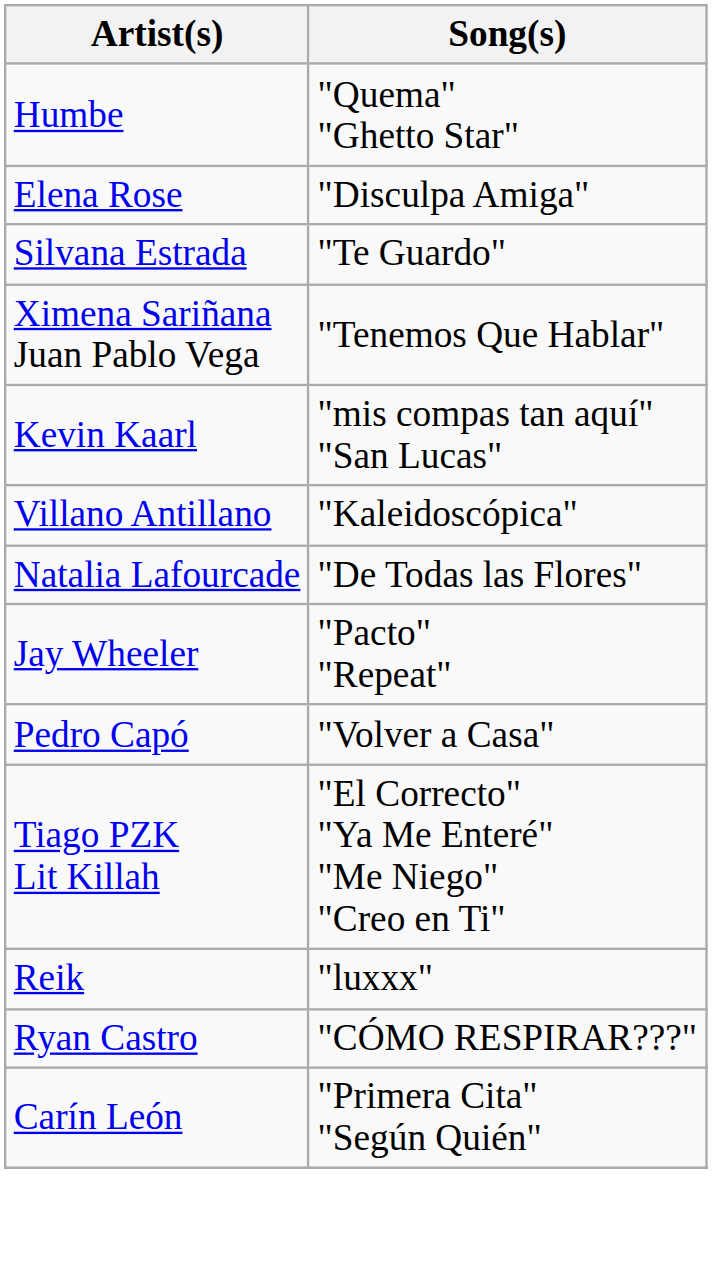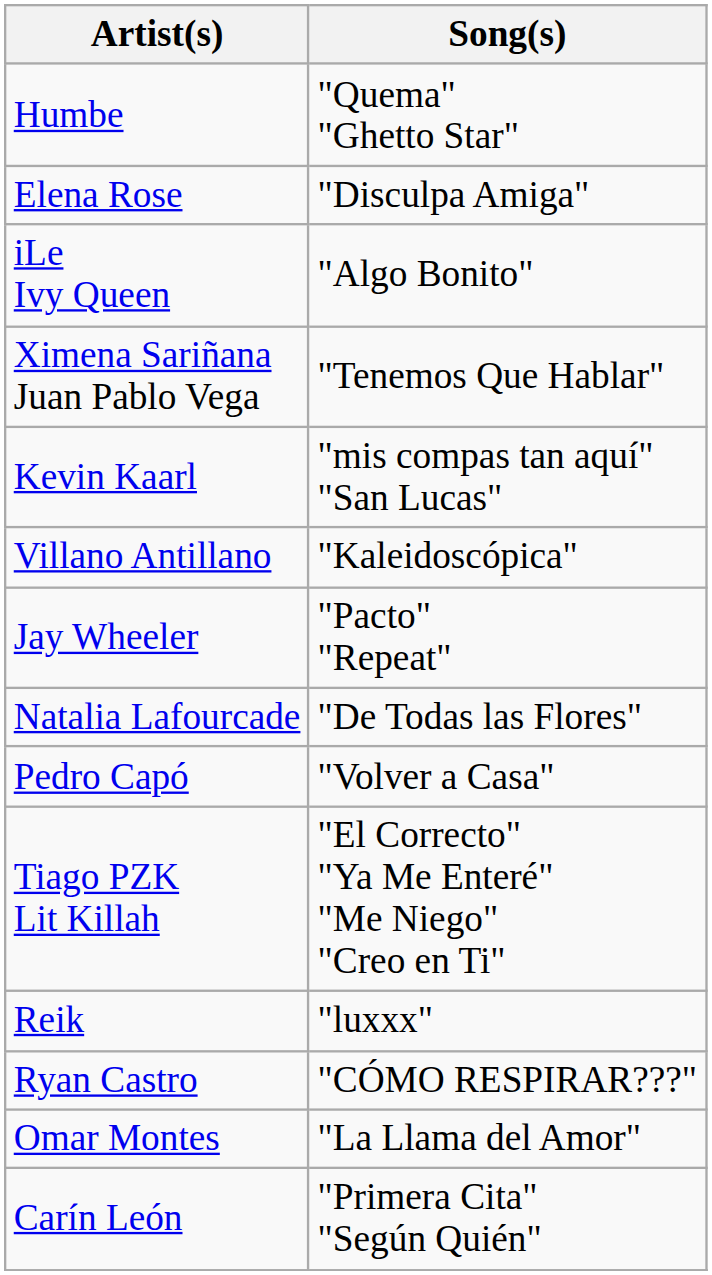 <table class="wikitable">
 <tr>
 <th scope="col">Artist(s)</th>
 <th scope="col">Song(s)</th>
 </tr>
 <tr>
 <td><a href='#'>Humbe</a></td>
 <td>"Quema"<br>"Ghetto Star"</td>
 </tr>
 <tr>
 <td><a href='#'>Elena Rose</a></td>
 <td>"Disculpa Amiga"</td>
 </tr>
 <tr>
-<td><a href='#'>Silvana Estrada</a></td>
-<td>"Te Guardo"</td>
+<td><a href='#'>iLe</a><br><a href='#'>Ivy Queen</a></td>
+<td>"Algo Bonito"</td>
 </tr>
 <tr>
 <td><a href='#'>Ximena Sariñana</a><br>Juan Pablo Vega</td>
 <td>"Tenemos Que Hablar"</td>
 </tr>
 <tr>
 <td><a href='#'>Kevin Kaarl</a></td>
 <td>"mis compas tan aquí"<br>"San Lucas"</td>
 </tr>
 <tr>
 <td><a href='#'>Villano Antillano</a></td>
 <td>"Kaleidoscópica"</td>
 </tr>
 <tr>
+<td><a href='#'>Jay Wheeler</a></td>
+<td>"Pacto"<br>"Repeat"</td>
+</tr>
+<tr>
 <td><a href='#'>Natalia Lafourcade</a></td>
 <td>"De Todas las Flores"</td>
-</tr>
-<tr>
-<td><a href='#'>Jay Wheeler</a></td>
-<td>"Pacto"<br>"Repeat"</td>
 </tr>
 <tr>
 <td><a href='#'>Pedro Capó</a></td>
 <td>"Volver a Casa"</td>
 </tr>
 <tr>
 <td><a href='#'>Tiago PZK</a><br><a href='#'>Lit Killah</a></td>
 <td>"El Correcto"<br>"Ya Me Enteré"<br>"Me Niego"<br>"Creo en Ti"</td>
 </tr>
 <tr>
 <td><a href='#'>Reik</a></td>
 <td>"luxxx"</td>
 </tr>
 <tr>
 <td><a href='#'>Ryan Castro</a></td>
 <td>"CÓMO RESPIRAR???"</td>
 </tr>
 <tr>
+<td><a href='#'>Omar Montes</a></td>
+<td>"La Llama del Amor"</td>
+</tr>
+<tr>
 <td><a href='#'>Carín León</a></td>
 <td>"Primera Cita"<br>"Según Quién"</td>
 </tr>
 <tr>
 </tr>
 </table>
